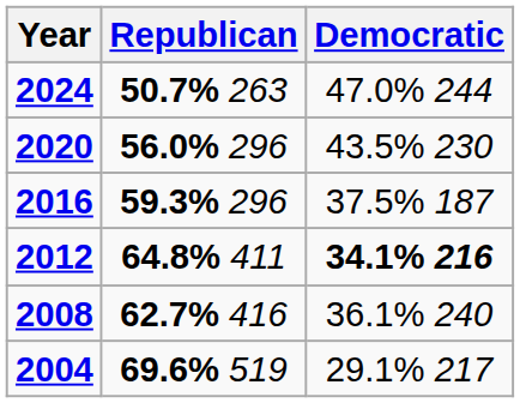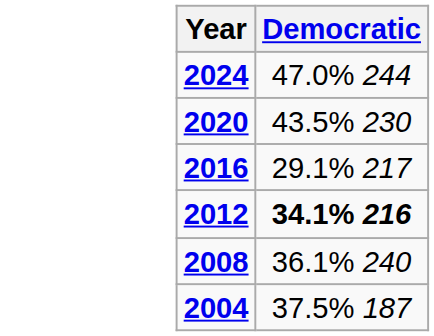 <table class="wikitable" style="float:right; font-size:95%;">
 <tr bgcolor=lightgrey>
 <th>Year</th>
-<th><a href='#'>Republican</a></th>
 <th><a href='#'>Democratic</a></th>
 </tr>
 <tr>
 <td style="text-align:center;" ><strong><a href='#'>2024</a></strong></td>
-<td style="text-align:center;" ><strong>50.7%</strong> <em>263</em></td>
 <td style="text-align:center;" >47.0% <em>244</em></td>
 </tr>
 <tr>
 <td style="text-align:center;" ><strong><a href='#'>2020</a></strong></td>
-<td style="text-align:center;" ><strong>56.0%</strong> <em>296</em></td>
 <td style="text-align:center;" >43.5% <em>230</em></td>
 </tr>
 <tr>
 <td style="text-align:center;" ><strong><a href='#'>2016</a></strong></td>
-<td style="text-align:center;" ><strong>59.3%</strong> <em>296</em></td>
-<td style="text-align:center;" >37.5% <em>187</em></td>
+<td style="text-align:center;" >29.1% <em>217</em></td>
 </tr>
 <tr>
 <td style="text-align:center;" ><strong><a href='#'>2012</a></strong></td>
-<td style="text-align:center;" ><strong>64.8%</strong> <em>411</em></td>
 <td style="text-align:center;" ><strong>34.1% <em>216</em></strong></td>
 </tr>
 <tr>
 <td style="text-align:center;" ><strong><a href='#'>2008</a></strong></td>
-<td style="text-align:center;" ><strong>62.7%</strong> <em>416</em></td>
 <td style="text-align:center;" >36.1% <em>240</em></td>
 </tr>
 <tr>
 <td style="text-align:center;" ><strong><a href='#'>2004</a></strong></td>
-<td style="text-align:center;" ><strong>69.6%</strong> <em>519</em></td>
-<td style="text-align:center;" >29.1% <em>217</em></td>
+<td style="text-align:center;" >37.5% <em>187</em></td>
 </tr>
 </table>
